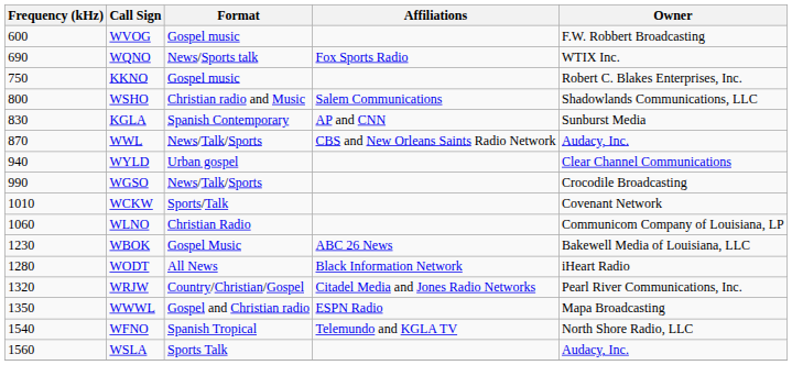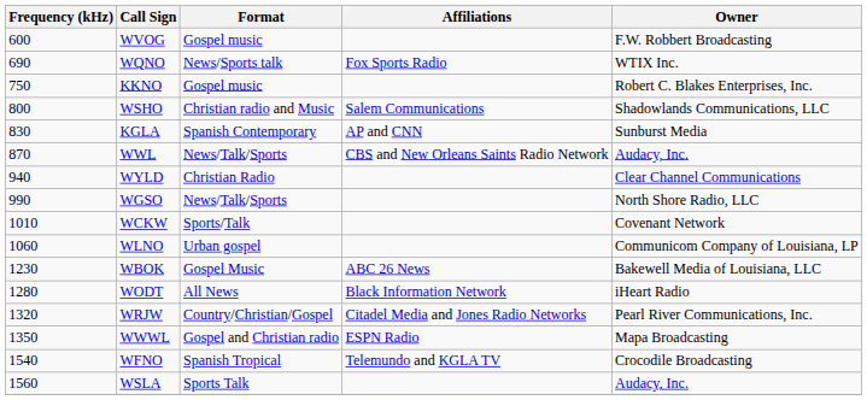 <table class="wikitable">
 <tr>
 <th>Frequency (kHz)</th>
 <th>Call Sign</th>
 <th>Format</th>
 <th>Affiliations</th>
 <th>Owner</th>
 </tr>
 <tr>
 <td>600</td>
 <td><a href='#'>WVOG</a></td>
 <td><a href='#'>Gospel music</a></td>
 <td></td>
 <td>F.W. Robbert Broadcasting</td>
 </tr>
 <tr>
 <td>690</td>
 <td><a href='#'>WQNO</a></td>
 <td><a href='#'>News</a>/<a href='#'>Sports talk</a></td>
 <td><a href='#'>Fox Sports Radio</a></td>
 <td>WTIX Inc.</td>
 </tr>
 <tr>
 <td>750</td>
 <td><a href='#'>KKNO</a></td>
 <td><a href='#'>Gospel music</a></td>
 <td></td>
 <td>Robert C. Blakes Enterprises, Inc.</td>
 </tr>
 <tr>
 <td>800</td>
 <td><a href='#'>WSHO</a></td>
 <td><a href='#'>Christian radio</a> and <a href='#'>Music</a></td>
 <td><a href='#'>Salem Communications</a></td>
 <td>Shadowlands Communications, LLC</td>
 </tr>
 <tr>
 <td>830</td>
 <td><a href='#'>KGLA</a></td>
 <td><a href='#'>Spanish Contemporary</a></td>
 <td><a href='#'>AP</a> and <a href='#'>CNN</a></td>
 <td>Sunburst Media</td>
 </tr>
 <tr>
 <td>870</td>
 <td><a href='#'>WWL</a></td>
 <td><a href='#'>News</a>/<a href='#'>Talk</a>/<a href='#'>Sports</a></td>
 <td><a href='#'>CBS</a> and <a href='#'>New Orleans Saints</a> Radio Network</td>
 <td><a href='#'>Audacy, Inc.</a></td>
 </tr>
 <tr>
 <td>940</td>
 <td><a href='#'>WYLD</a></td>
-<td><a href='#'>Urban gospel</a></td>
+<td><a href='#'>Christian Radio</a></td>
 <td></td>
 <td><a href='#'>Clear Channel Communications</a></td>
 </tr>
 <tr>
 <td>990</td>
 <td><a href='#'>WGSO</a></td>
 <td><a href='#'>News</a>/<a href='#'>Talk</a>/<a href='#'>Sports</a></td>
 <td></td>
-<td>Crocodile Broadcasting</td>
+<td>North Shore Radio, LLC</td>
 </tr>
 <tr>
 <td>1010</td>
 <td><a href='#'>WCKW</a></td>
 <td><a href='#'>Sports</a>/<a href='#'>Talk</a></td>
 <td></td>
 <td>Covenant Network</td>
 </tr>
 <tr>
 <td>1060</td>
 <td><a href='#'>WLNO</a></td>
-<td><a href='#'>Christian Radio</a></td>
+<td><a href='#'>Urban gospel</a></td>
 <td></td>
 <td>Communicom Company of Louisiana, LP</td>
 </tr>
 <tr>
 <td>1230</td>
 <td><a href='#'>WBOK</a></td>
 <td><a href='#'>Gospel Music</a></td>
 <td><a href='#'>ABC 26 News</a></td>
 <td>Bakewell Media of Louisiana, LLC</td>
 </tr>
 <tr>
 <td>1280</td>
 <td><a href='#'>WODT</a></td>
 <td><a href='#'>All News</a></td>
 <td><a href='#'>Black Information Network</a></td>
 <td>iHeart Radio</td>
 </tr>
 <tr>
 <td>1320</td>
 <td><a href='#'>WRJW</a></td>
 <td><a href='#'>Country</a>/<a href='#'>Christian</a>/<a href='#'>Gospel</a></td>
 <td><a href='#'>Citadel Media</a> and <a href='#'>Jones Radio Networks</a></td>
 <td>Pearl River Communications, Inc.</td>
 </tr>
 <tr>
 <td>1350</td>
 <td><a href='#'>WWWL</a></td>
 <td><a href='#'>Gospel</a> and <a href='#'>Christian radio</a></td>
 <td><a href='#'>ESPN Radio</a></td>
 <td>Mapa Broadcasting</td>
 </tr>
 <tr>
 <td>1540</td>
 <td><a href='#'>WFNO</a></td>
 <td><a href='#'>Spanish Tropical</a></td>
 <td><a href='#'>Telemundo</a> and <a href='#'>KGLA TV</a></td>
-<td>North Shore Radio, LLC</td>
+<td>Crocodile Broadcasting</td>
 </tr>
 <tr>
 <td>1560</td>
 <td><a href='#'>WSLA</a></td>
 <td><a href='#'>Sports Talk</a></td>
 <td></td>
 <td><a href='#'>Audacy, Inc.</a></td>
 </tr>
 <tr>
 </tr>
 </table>
